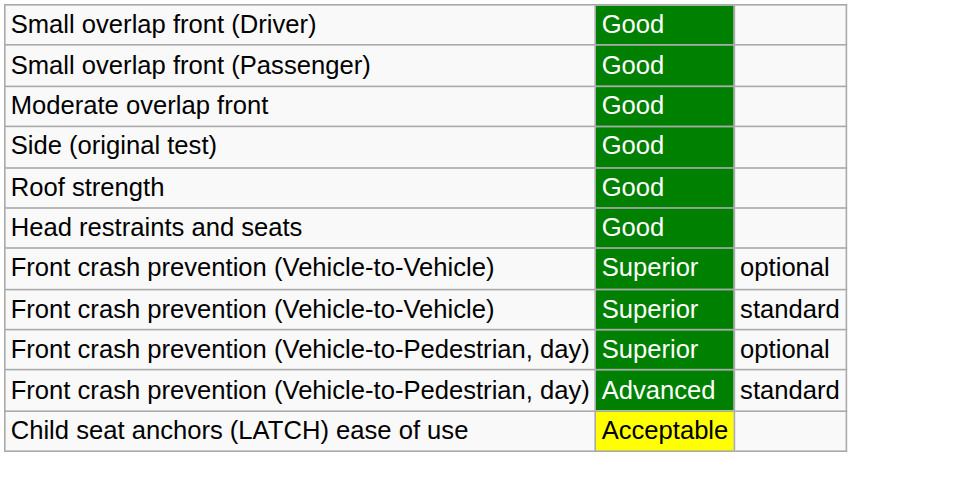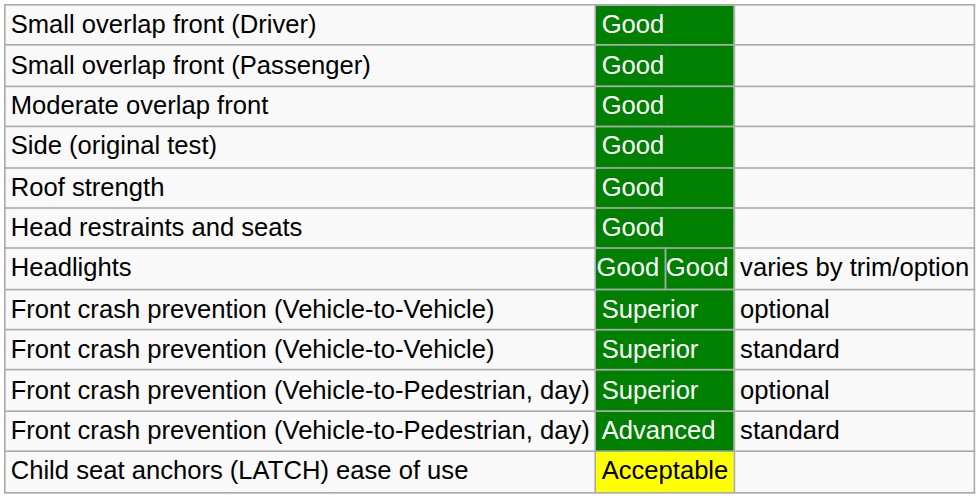 <table class="wikitable">
 <tr>
 <td>Small overlap front (Driver)</td>
 <td colspan="2" style="color:white;background: green">Good</td>
 <td></td>
 </tr>
 <tr>
 <td>Small overlap front (Passenger)</td>
 <td colspan="2" style="color:white;background: green">Good</td>
 <td></td>
 </tr>
 <tr>
 <td>Moderate overlap front</td>
 <td colspan="2" style="color:white;background: green">Good</td>
 <td></td>
 </tr>
 <tr>
 <td>Side (original test)</td>
 <td colspan="2" style="color:white;background: green">Good</td>
 <td></td>
 </tr>
 <tr>
 <td>Roof strength</td>
 <td colspan="2" style="color:white;background: green">Good</td>
 <td></td>
 </tr>
 <tr>
 <td>Head restraints and seats</td>
 <td colspan="2" style="color:white;background: green">Good</td>
 <td></td>
 </tr>
 <tr>
+<td>Headlights</td>
+<td style="margin:0;padding:0;color:white;background: green">Good</td>
+<td style="margin:0;padding:0;color:white;background: green">Good</td>
+<td>varies by trim/option</td>
+</tr>
+<tr>
 <td>Front crash prevention (Vehicle-to-Vehicle)</td>
 <td colspan="2" style="color:white;background: green">Superior</td>
 <td>optional</td>
 </tr>
 <tr>
 <td>Front crash prevention (Vehicle-to-Vehicle)</td>
 <td colspan="2" style="color:white;background: green">Superior</td>
 <td>standard</td>
 </tr>
 <tr>
 <td>Front crash prevention (Vehicle-to-Pedestrian, day)</td>
 <td colspan="2" style="color:white;background: green">Superior</td>
 <td>optional</td>
 </tr>
 <tr>
 <td>Front crash prevention (Vehicle-to-Pedestrian, day)</td>
 <td colspan="2" style="color:white;background: green">Advanced</td>
 <td>standard</td>
 </tr>
 <tr>
 <td>Child seat anchors (LATCH) ease of use</td>
 <td colspan="2" style="background: yellow">Acceptable</td>
 <td></td>
 </tr>
 </table>
